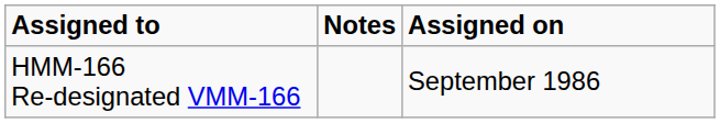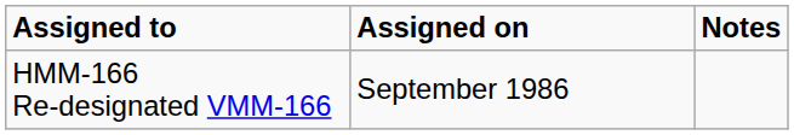 <table class="wikitable" style="width: 70%;">
 <tr>
 <td style="width: 200px;"><strong>Assigned to</strong></td>
+<td style="width: 200px;"><strong>Assigned on</strong></td>
 <td><strong>Notes</strong></td>
-<td style="width: 200px;"><strong>Assigned on</strong></td>
 </tr>
 <tr>
 <td>HMM-166<br>Re-designated <a href='#'>VMM-166</a></td>
+<td>September 1986</td>
 <td></td>
-<td>September 1986</td>
 </tr>
 </table>
